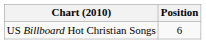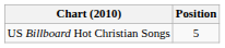 <table class="wikitable">
 <tr>
 <th>Chart (2010)</th>
 <th>Position</th>
 </tr>
 <tr>
 <td align="left">US <em>Billboard</em> Hot Christian Songs</td>
-<td align="center">6</td>
+<td align="center">5</td>
 </tr>
 </table>
